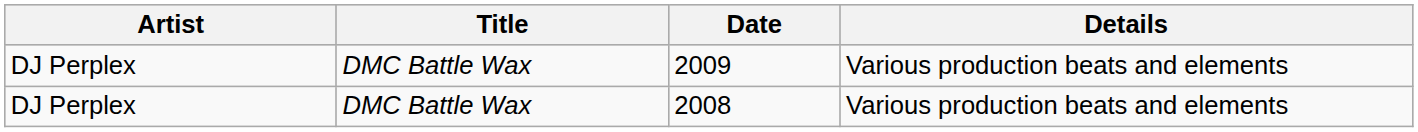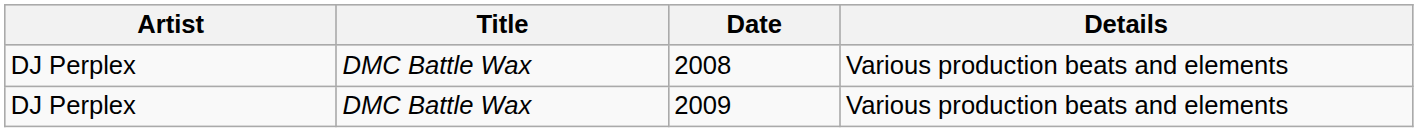 <table class="wikitable">
 <tr>
 <th scope="col" width="200">Artist</th>
 <th scope="col" width="200">Title</th>
 <th scope="col" width="100">Date</th>
 <th scope="col" width="350">Details</th>
 </tr>
 <tr>
 <td>DJ Perplex</td>
 <td><em>DMC Battle Wax</em></td>
-<td>2009</td>
+<td>2008</td>
 <td>Various production beats and elements</td>
 </tr>
 <tr>
 <td>DJ Perplex</td>
 <td><em>DMC Battle Wax</em></td>
-<td>2008</td>
+<td>2009</td>
 <td>Various production beats and elements</td>
 </tr>
 </table>
